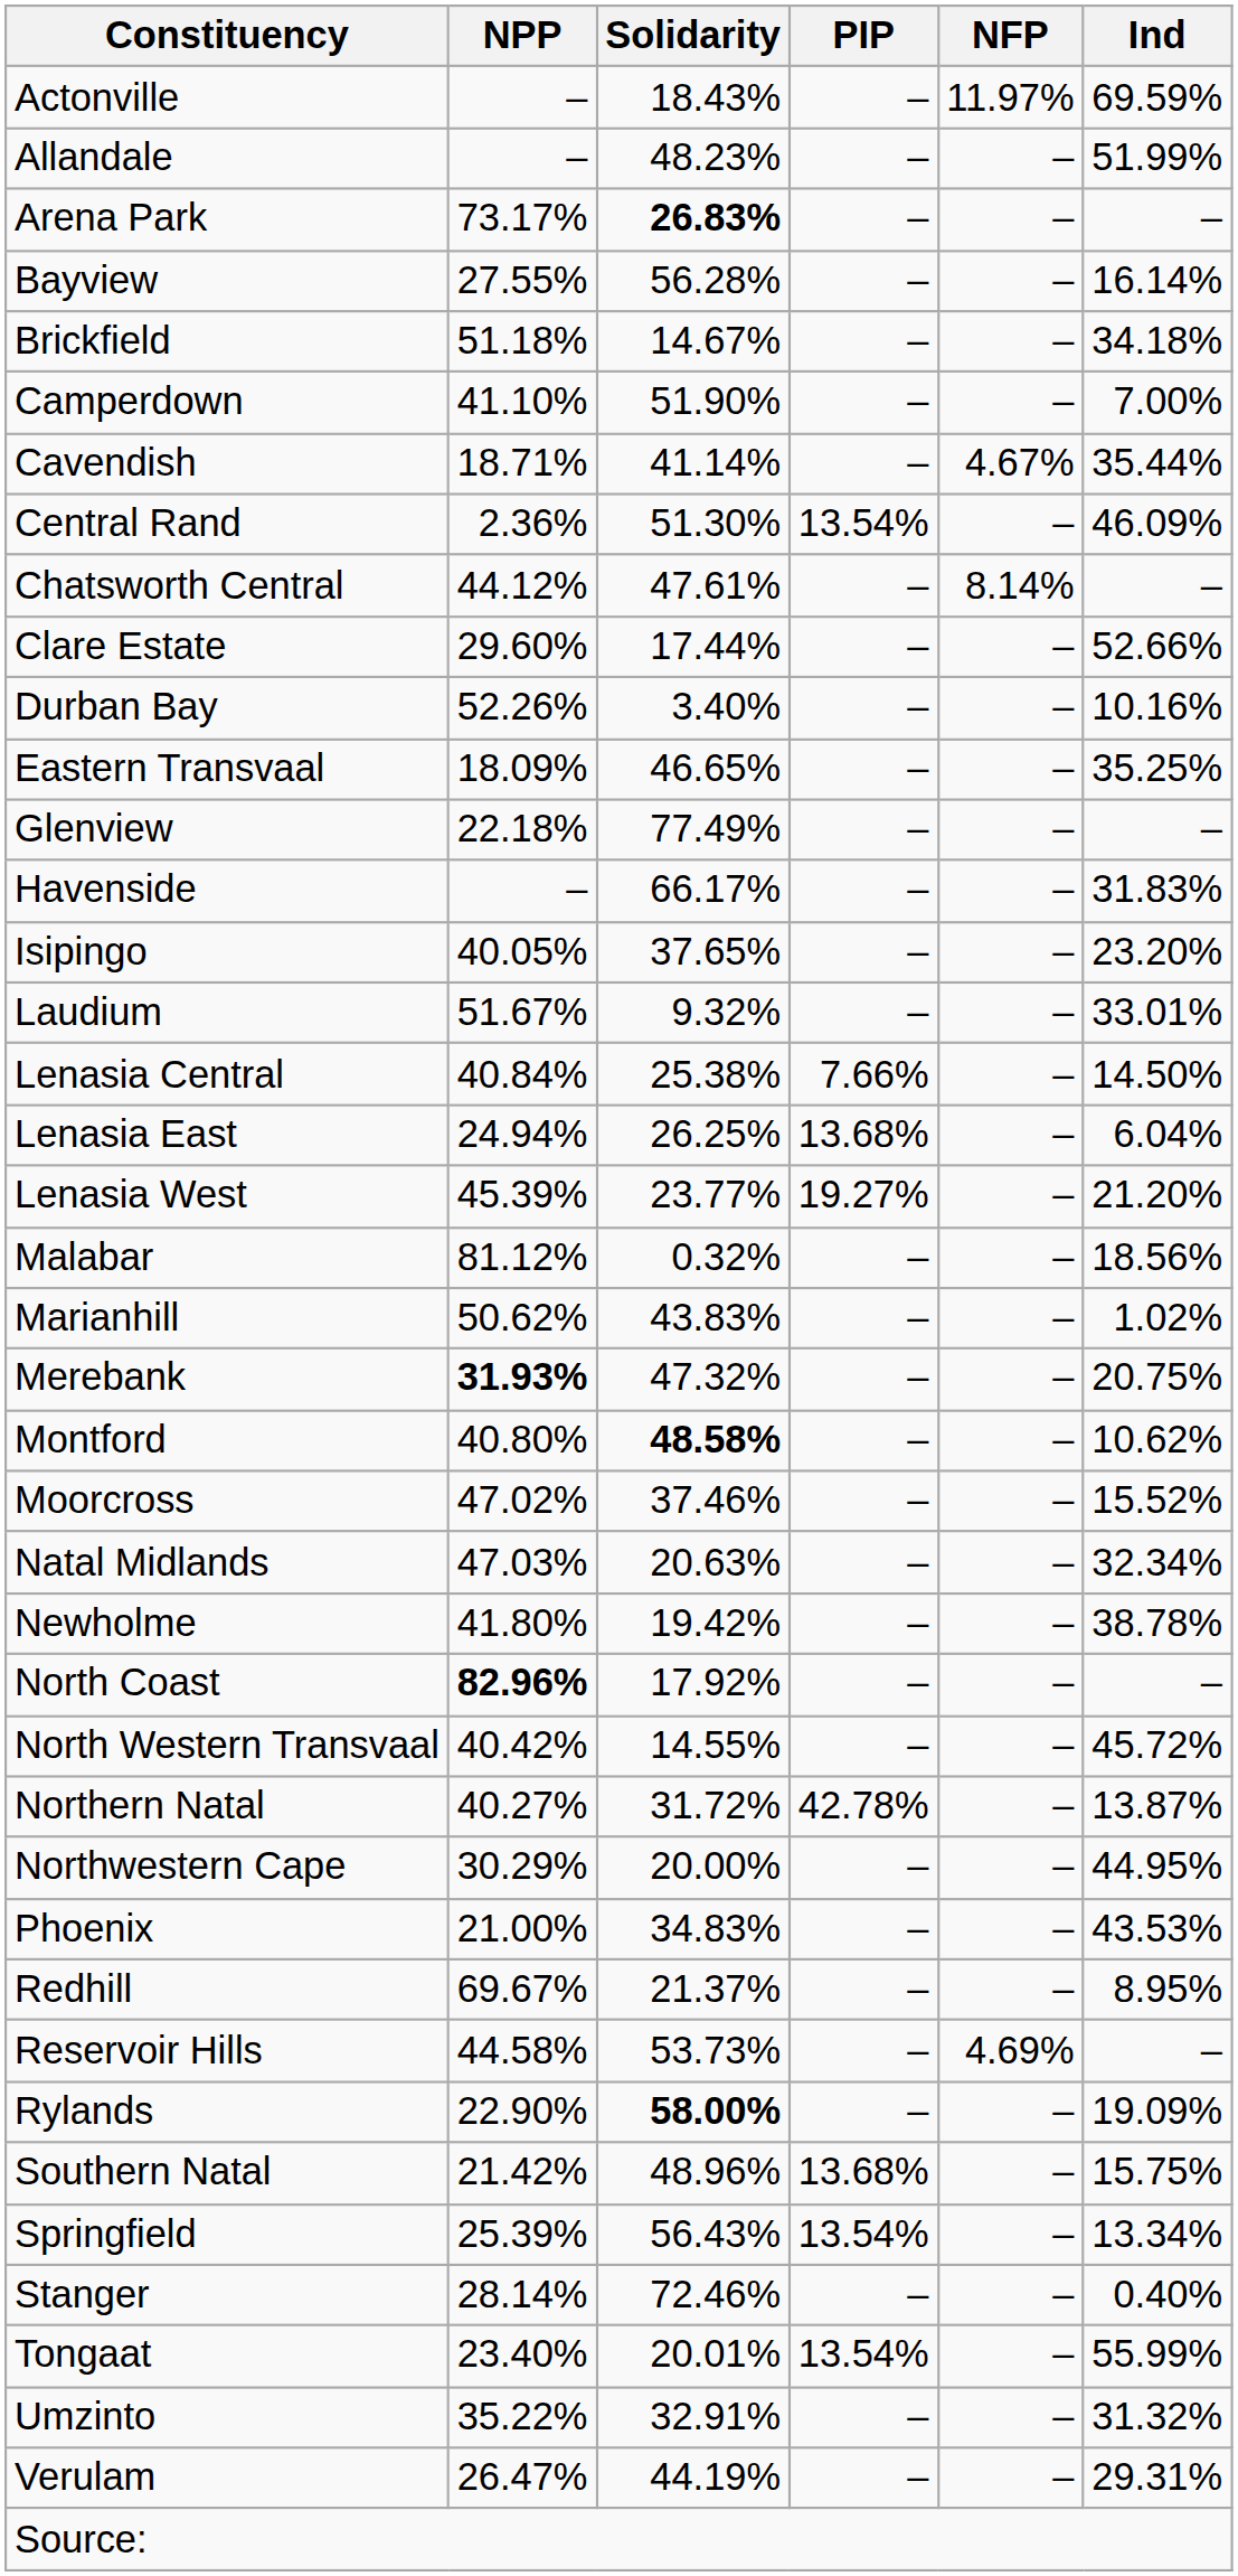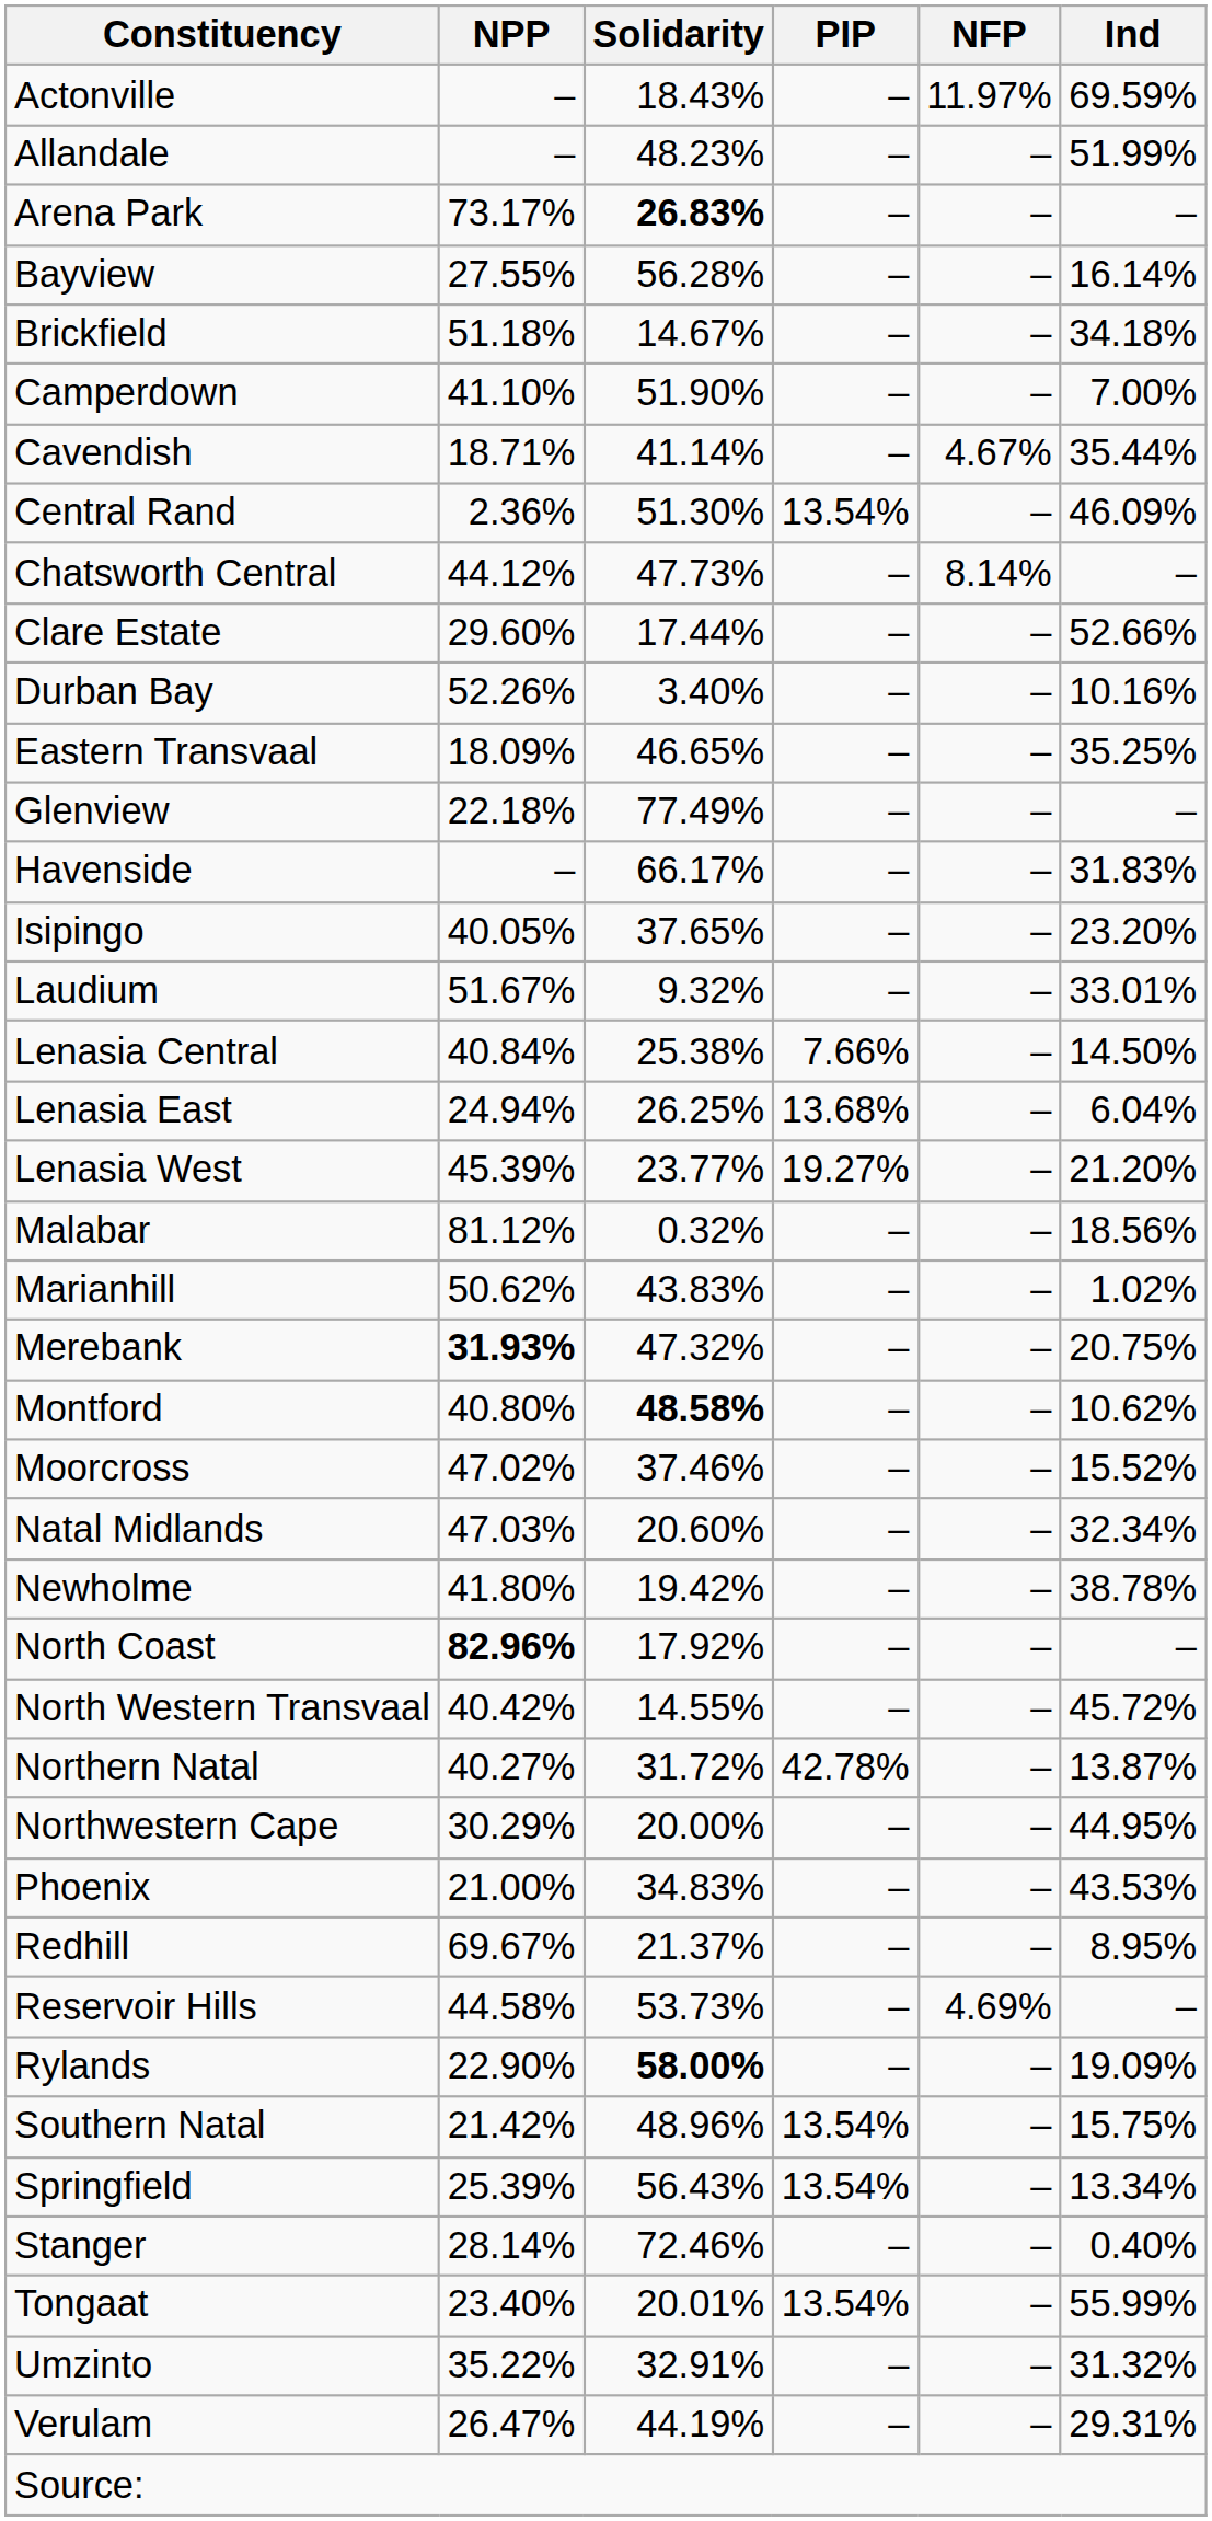 <table class="wikitable sortable mw-collapsible mw-collapsed" style=text-align:right>
 <tr>
 <th>Constituency</th>
 <th>NPP</th>
 <th>Solidarity</th>
 <th>PIP</th>
 <th>NFP</th>
 <th>Ind</th>
 </tr>
 <tr>
 <td align="left">Actonville</td>
 <td>–</td>
 <td>18.43%</td>
 <td>–</td>
 <td>11.97%</td>
 <td>69.59%</td>
 </tr>
 <tr>
 <td align="left">Allandale</td>
 <td>–</td>
 <td>48.23%</td>
 <td>–</td>
 <td>–</td>
 <td>51.99%</td>
 </tr>
 <tr>
 <td align="left">Arena Park</td>
 <td>73.17%</td>
 <td><strong>26.83%</strong></td>
 <td>–</td>
 <td>–</td>
 <td>–</td>
 </tr>
 <tr>
 <td align="left">Bayview</td>
 <td>27.55%</td>
 <td>56.28%</td>
 <td>–</td>
 <td>–</td>
 <td>16.14%</td>
 </tr>
 <tr>
 <td align="left">Brickfield</td>
 <td>51.18%</td>
 <td>14.67%</td>
 <td>–</td>
 <td>–</td>
 <td>34.18%</td>
 </tr>
 <tr>
 <td align="left">Camperdown</td>
 <td>41.10%</td>
 <td>51.90%</td>
 <td>–</td>
 <td>–</td>
 <td>7.00%</td>
 </tr>
 <tr>
 <td align="left">Cavendish</td>
 <td>18.71%</td>
 <td>41.14%</td>
 <td>–</td>
 <td>4.67%</td>
 <td>35.44%</td>
 </tr>
 <tr>
 <td align="left">Central Rand</td>
 <td>2.36%</td>
 <td>51.30%</td>
 <td>13.54%</td>
 <td>–</td>
 <td>46.09%</td>
 </tr>
 <tr>
 <td align="left">Chatsworth Central</td>
 <td>44.12%</td>
-<td>47.61%</td>
+<td>47.73%</td>
 <td>–</td>
 <td>8.14%</td>
 <td>–</td>
 </tr>
 <tr>
 <td align="left">Clare Estate</td>
 <td>29.60%</td>
 <td>17.44%</td>
 <td>–</td>
 <td>–</td>
 <td>52.66%</td>
 </tr>
 <tr>
 <td align="left">Durban Bay</td>
 <td>52.26%</td>
 <td>3.40%</td>
 <td>–</td>
 <td>–</td>
 <td>10.16%</td>
 </tr>
 <tr>
 <td align="left">Eastern Transvaal</td>
 <td>18.09%</td>
 <td>46.65%</td>
 <td>–</td>
 <td>–</td>
 <td>35.25%</td>
 </tr>
 <tr>
 <td align="left">Glenview</td>
 <td>22.18%</td>
 <td>77.49%</td>
 <td>–</td>
 <td>–</td>
 <td>–</td>
 </tr>
 <tr>
 <td align="left">Havenside</td>
 <td>–</td>
 <td>66.17%</td>
 <td>–</td>
 <td>–</td>
 <td>31.83%</td>
 </tr>
 <tr>
 <td align="left">Isipingo</td>
 <td>40.05%</td>
 <td>37.65%</td>
 <td>–</td>
 <td>–</td>
 <td>23.20%</td>
 </tr>
 <tr>
 <td align="left">Laudium</td>
 <td>51.67%</td>
 <td>9.32%</td>
 <td>–</td>
 <td>–</td>
 <td>33.01%</td>
 </tr>
 <tr>
 <td align="left">Lenasia Central</td>
 <td>40.84%</td>
 <td>25.38%</td>
 <td>7.66%</td>
 <td>–</td>
 <td>14.50%</td>
 </tr>
 <tr>
 <td align="left">Lenasia East</td>
 <td>24.94%</td>
 <td>26.25%</td>
 <td>13.68%</td>
 <td>–</td>
 <td>6.04%</td>
 </tr>
 <tr>
 <td align="left">Lenasia West</td>
 <td>45.39%</td>
 <td>23.77%</td>
 <td>19.27%</td>
 <td>–</td>
 <td>21.20%</td>
 </tr>
 <tr>
 <td align="left">Malabar</td>
 <td>81.12%</td>
 <td>0.32%</td>
 <td>–</td>
 <td>–</td>
 <td>18.56%</td>
 </tr>
 <tr>
 <td align="left">Marianhill</td>
 <td>50.62%</td>
 <td>43.83%</td>
 <td>–</td>
 <td>–</td>
 <td>1.02%</td>
 </tr>
 <tr>
 <td align="left">Merebank</td>
 <td><strong>31.93%</strong></td>
 <td>47.32%</td>
 <td>–</td>
 <td>–</td>
 <td>20.75%</td>
 </tr>
 <tr>
 <td align="left">Montford</td>
 <td>40.80%</td>
 <td><strong>48.58%</strong></td>
 <td>–</td>
 <td>–</td>
 <td>10.62%</td>
 </tr>
 <tr>
 <td align="left">Moorcross</td>
 <td>47.02%</td>
 <td>37.46%</td>
 <td>–</td>
 <td>–</td>
 <td>15.52%</td>
 </tr>
 <tr>
 <td align="left">Natal Midlands</td>
 <td>47.03%</td>
-<td>20.63%</td>
+<td>20.60%</td>
 <td>–</td>
 <td>–</td>
 <td>32.34%</td>
 </tr>
 <tr>
 <td align="left">Newholme</td>
 <td>41.80%</td>
 <td>19.42%</td>
 <td>–</td>
 <td>–</td>
 <td>38.78%</td>
 </tr>
 <tr>
 <td align="left">North Coast</td>
 <td><strong>82.96%</strong></td>
 <td>17.92%</td>
 <td>–</td>
 <td>–</td>
 <td>–</td>
 </tr>
 <tr>
 <td align="left">North Western Transvaal</td>
 <td>40.42%</td>
 <td>14.55%</td>
 <td>–</td>
 <td>–</td>
 <td>45.72%</td>
 </tr>
 <tr>
 <td align="left">Northern Natal</td>
 <td>40.27%</td>
 <td>31.72%</td>
 <td>42.78%</td>
 <td>–</td>
 <td>13.87%</td>
 </tr>
 <tr>
 <td align="left">Northwestern Cape</td>
 <td>30.29%</td>
 <td>20.00%</td>
 <td>–</td>
 <td>–</td>
 <td>44.95%</td>
 </tr>
 <tr>
 <td align="left">Phoenix</td>
 <td>21.00%</td>
 <td>34.83%</td>
 <td>–</td>
 <td>–</td>
 <td>43.53%</td>
 </tr>
 <tr>
 <td align="left">Redhill</td>
 <td>69.67%</td>
 <td>21.37%</td>
 <td>–</td>
 <td>–</td>
 <td>8.95%</td>
 </tr>
 <tr>
 <td align="left">Reservoir Hills</td>
 <td>44.58%</td>
 <td>53.73%</td>
 <td>–</td>
 <td>4.69%</td>
 <td>–</td>
 </tr>
 <tr>
 <td align="left">Rylands</td>
 <td>22.90%</td>
 <td><strong>58.00%</strong></td>
 <td>–</td>
 <td>–</td>
 <td>19.09%</td>
 </tr>
 <tr>
 <td align="left">Southern Natal</td>
 <td>21.42%</td>
 <td>48.96%</td>
-<td>13.68%</td>
+<td>13.54%</td>
 <td>–</td>
 <td>15.75%</td>
 </tr>
 <tr>
 <td align="left">Springfield</td>
 <td>25.39%</td>
 <td>56.43%</td>
 <td>13.54%</td>
 <td>–</td>
 <td>13.34%</td>
 </tr>
 <tr>
 <td align="left">Stanger</td>
 <td>28.14%</td>
 <td>72.46%</td>
 <td>–</td>
 <td>–</td>
 <td>0.40%</td>
 </tr>
 <tr>
 <td align="left">Tongaat</td>
 <td>23.40%</td>
 <td>20.01%</td>
 <td>13.54%</td>
 <td>–</td>
 <td>55.99%</td>
 </tr>
 <tr>
 <td align="left">Umzinto</td>
 <td>35.22%</td>
 <td>32.91%</td>
 <td>–</td>
 <td>–</td>
 <td>31.32%</td>
 </tr>
 <tr>
 <td align="left">Verulam</td>
 <td>26.47%</td>
 <td>44.19%</td>
 <td>–</td>
 <td>–</td>
 <td>29.31%</td>
 </tr>
 <tr class="sortbottom">
 <td colspan=6 align="left">Source: </td>
 </tr>
 </table>
